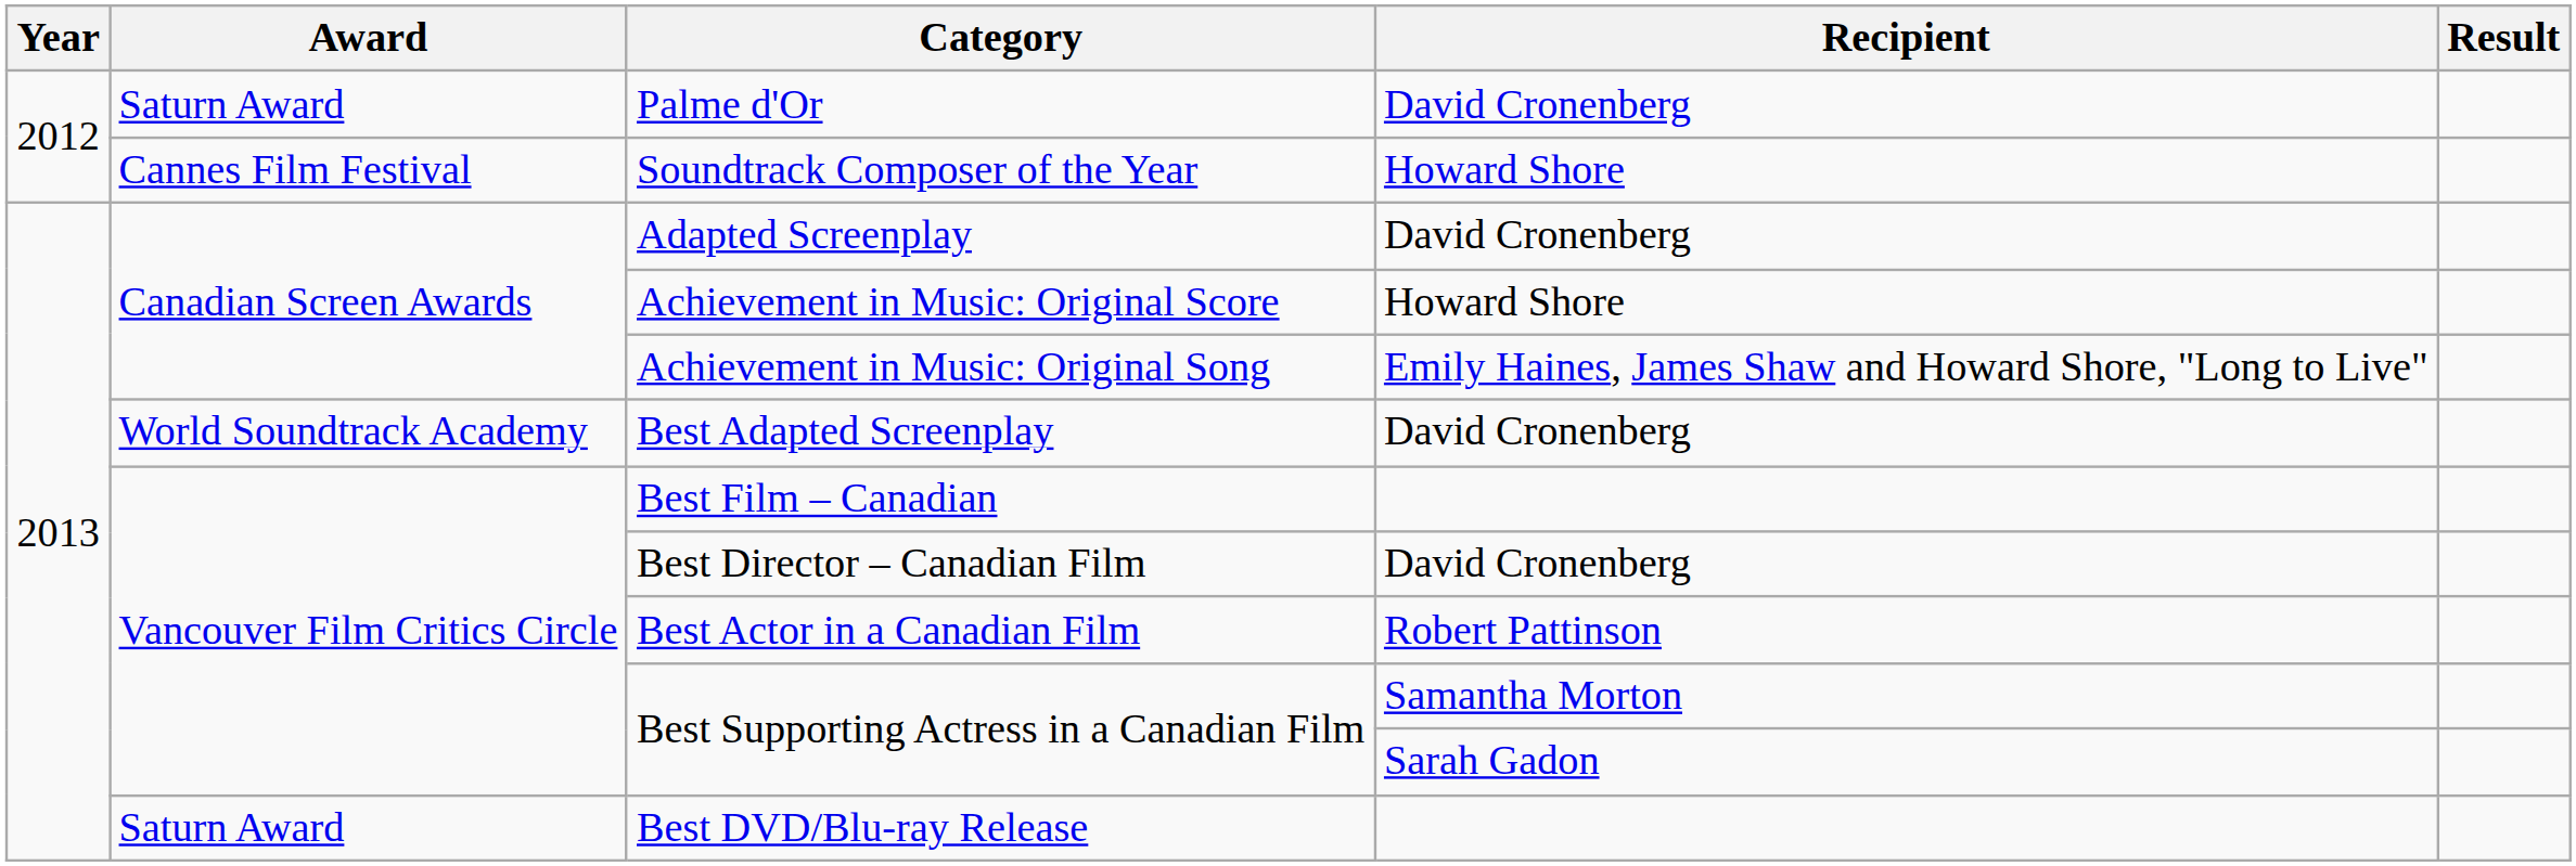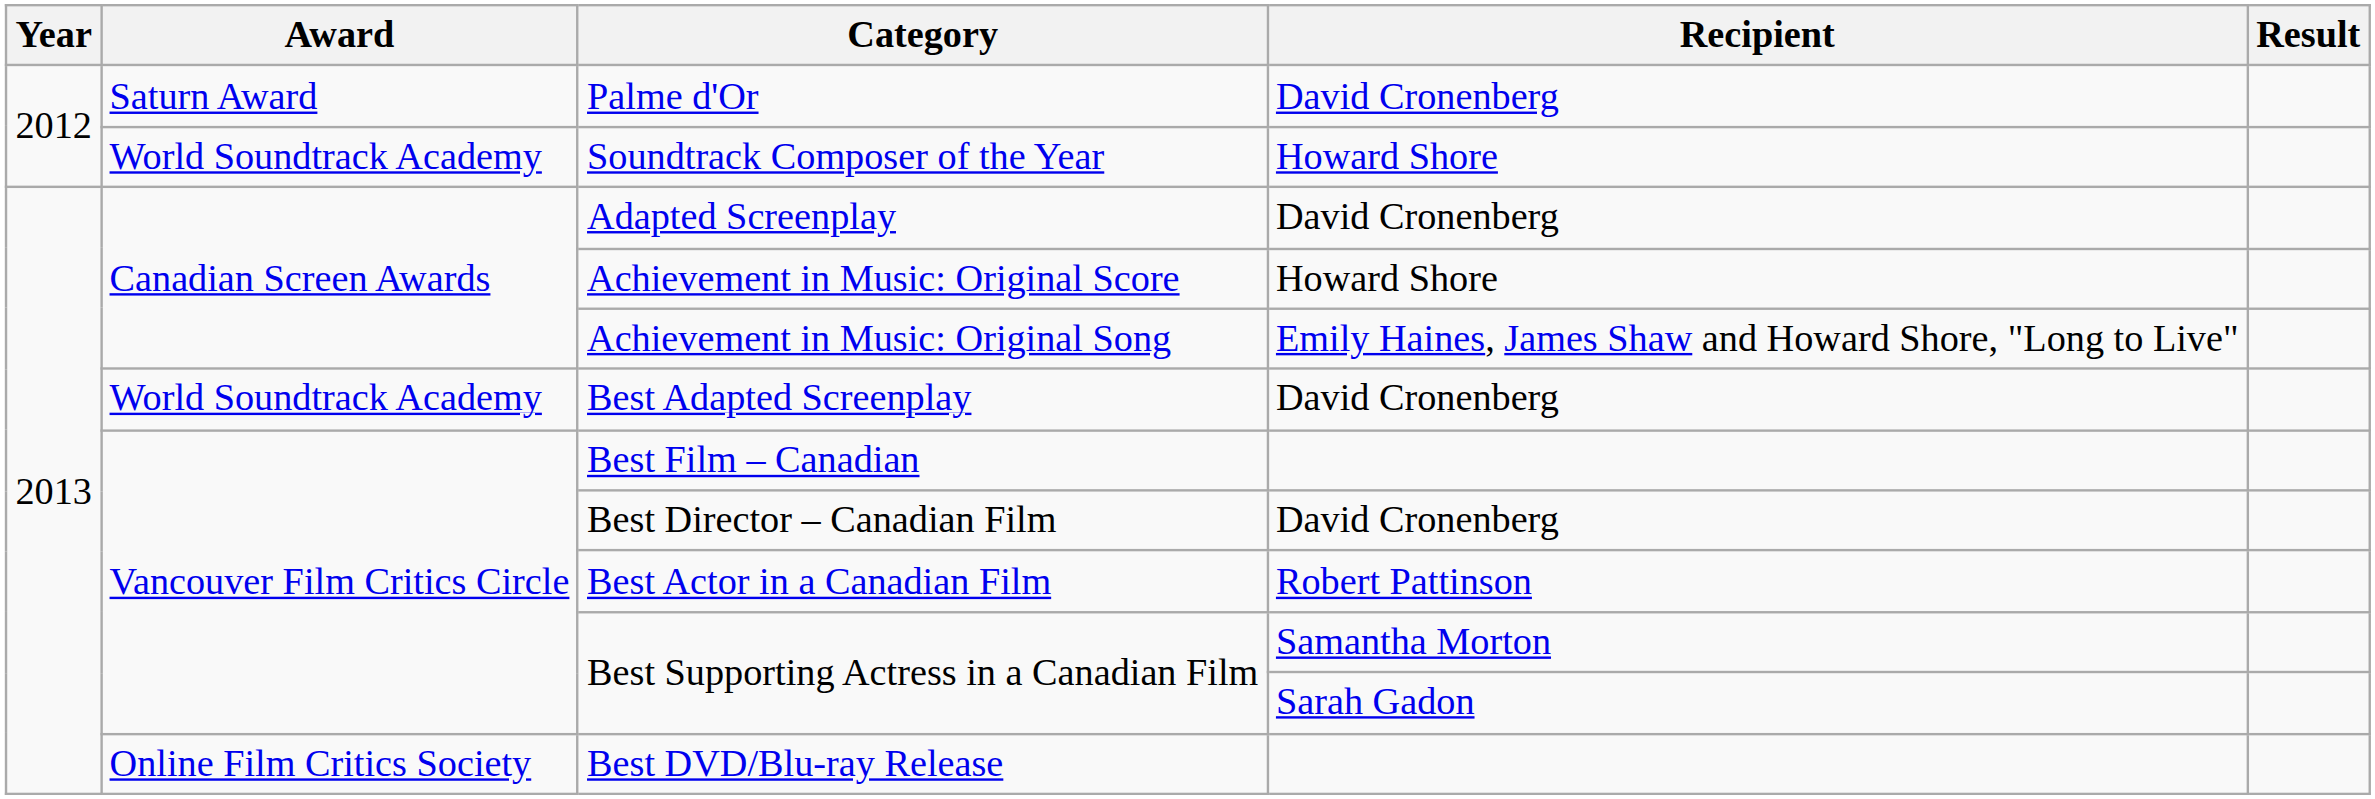 <table class="wikitable sortable" style="margin:1em auto;">
 <tr>
 <th>Year</th>
 <th>Award</th>
 <th>Category</th>
 <th>Recipient</th>
 <th>Result</th>
 </tr>
 <tr>
 <td rowspan="2">2012</td>
 <td><a href='#'>Saturn Award</a></td>
 <td><a href='#'>Palme d'Or</a></td>
 <td><a href='#'>David Cronenberg</a></td>
 <td></td>
 </tr>
 <tr>
-<td><a href='#'>Cannes Film Festival</a></td>
+<td><a href='#'>World Soundtrack Academy</a></td>
 <td><a href='#'>Soundtrack Composer of the Year</a></td>
 <td><a href='#'>Howard Shore</a></td>
 <td></td>
 </tr>
 <tr>
 <td rowspan="10">2013</td>
 <td rowspan="3"><a href='#'>Canadian Screen Awards</a></td>
 <td><a href='#'>Adapted Screenplay</a></td>
 <td>David Cronenberg</td>
 <td></td>
 </tr>
 <tr>
 <td><a href='#'>Achievement in Music: Original Score</a></td>
 <td>Howard Shore</td>
 <td></td>
 </tr>
 <tr>
 <td><a href='#'>Achievement in Music: Original Song</a></td>
 <td><a href='#'>Emily Haines</a>, <a href='#'>James Shaw</a> and Howard Shore, "Long to Live"</td>
 <td></td>
 </tr>
 <tr>
 <td><a href='#'>World Soundtrack Academy</a></td>
 <td><a href='#'>Best Adapted Screenplay</a></td>
 <td>David Cronenberg</td>
 <td></td>
 </tr>
 <tr>
 <td rowspan="5"><a href='#'>Vancouver Film Critics Circle</a></td>
 <td><a href='#'>Best Film – Canadian</a></td>
 <td></td>
 <td></td>
 </tr>
 <tr>
 <td>Best Director – Canadian Film</td>
 <td>David Cronenberg</td>
 <td></td>
 </tr>
 <tr>
 <td><a href='#'>Best Actor in a Canadian Film</a></td>
 <td><a href='#'>Robert Pattinson</a></td>
 <td></td>
 </tr>
 <tr>
 <td rowspan=2>Best Supporting Actress in a Canadian Film</td>
 <td><a href='#'>Samantha Morton</a></td>
 <td></td>
 </tr>
 <tr>
 <td><a href='#'>Sarah Gadon</a></td>
 <td></td>
 </tr>
 <tr>
-<td><a href='#'>Saturn Award</a></td>
+<td><a href='#'>Online Film Critics Society</a></td>
 <td><a href='#'>Best DVD/Blu-ray Release</a></td>
 <td></td>
 <td></td>
 </tr>
 </table>
